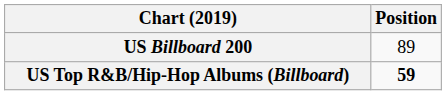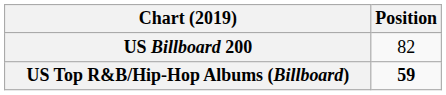 <table class="wikitable sortable plainrowheaders">
 <tr>
 <th scope="col" style="width:20em;">Chart (2019)</th>
 <th scope="col">Position</th>
 </tr>
 <tr>
 <th scope="row">US <em>Billboard</em> 200</th>
-<td align="center">89</td>
+<td align="center">82</td>
 </tr>
 <tr>
 <th scope="row">US Top R&B/Hip-Hop Albums (<em>Billboard</em>)</th>
 <td align="center"><strong>59</strong></td>
 </tr>
 </table>
